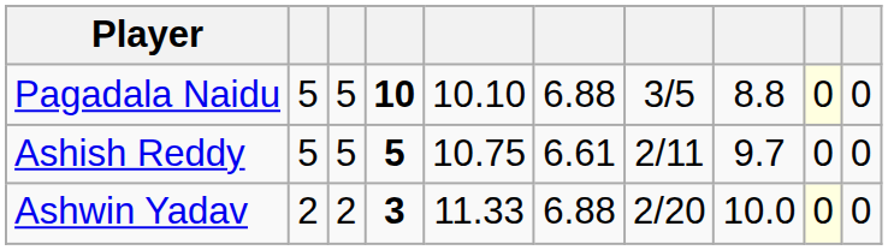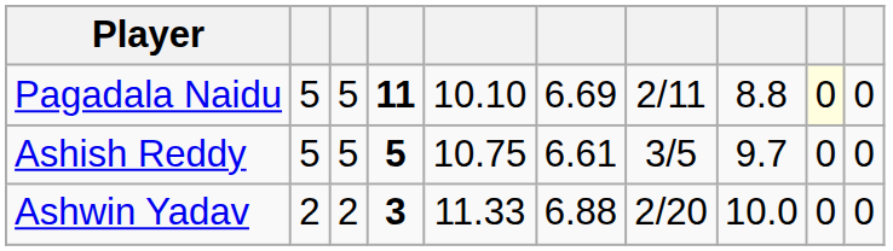 <table class="wikitable sortable" style="text-align: center;">
 <tr>
 <th class="unsortable">Player</th>
 <th></th>
 <th></th>
 <th></th>
 <th></th>
 <th></th>
 <th></th>
 <th></th>
 <th></th>
 <th></th>
 </tr>
 <tr>
 <td style="text-align:left"><a href='#'>Pagadala Naidu</a></td>
 <td style="text-align:left">5</td>
 <td>5</td>
-<td><strong>10</strong></td>
+<td><strong>11</strong></td>
 <td>10.10</td>
-<td>6.88</td>
-<td>3/5</td>
+<td>6.69</td>
+<td>2/11</td>
 <td>8.8</td>
 <td style="background: lightyellow;">0</td>
 <td>0</td>
 </tr>
 <tr>
 <td style="text-align:left"><a href='#'>Ashish Reddy</a></td>
 <td style="text-align:left">5</td>
 <td>5</td>
 <td><strong>5</strong></td>
 <td>10.75</td>
 <td>6.61</td>
-<td>2/11</td>
+<td>3/5</td>
 <td>9.7</td>
 <td>0</td>
 <td>0</td>
 </tr>
 <tr>
 <td style="text-align:left"><a href='#'>Ashwin Yadav</a></td>
 <td style="text-align:left">2</td>
 <td>2</td>
 <td><strong>3</strong></td>
 <td>11.33</td>
 <td>6.88</td>
 <td>2/20</td>
 <td>10.0</td>
-<td style="background: lightyellow;">0</td>
+<td>0</td>
 <td>0</td>
 </tr>
 </table>
